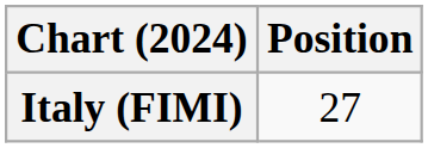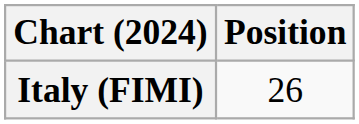 <table class="wikitable sortable plainrowheaders" style="text-align:center">
 <tr>
 <th scope="col">Chart (2024)</th>
 <th scope="col">Position</th>
 </tr>
 <tr>
 <th scope="row">Italy (FIMI)</th>
-<td>27</td>
+<td>26</td>
 </tr>
 </table>
